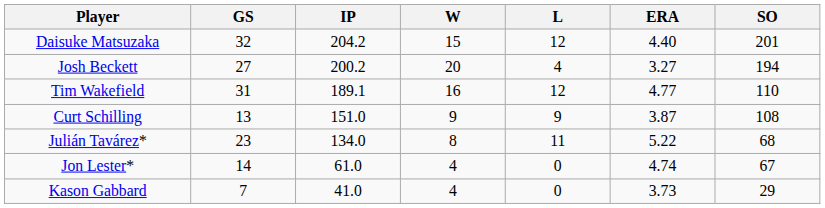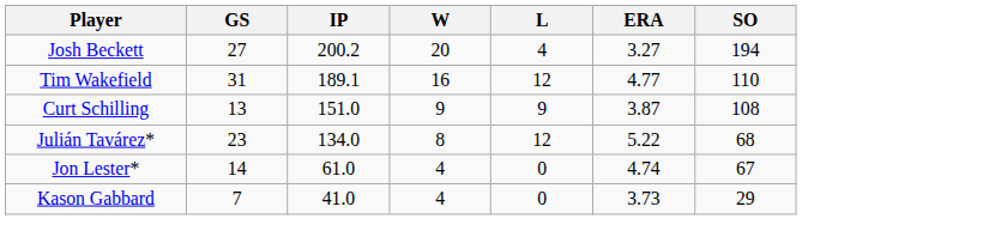 <table class="wikitable sortable">
 <tr>
 <th bgcolor="#DDDDFF" width="16%">Player</th>
 <th bgcolor="#DDDDFF" width="9%">GS</th>
 <th bgcolor="#DDDDFF" width="9%">IP</th>
 <th bgcolor="#DDDDFF" width="9%">W</th>
 <th bgcolor="#DDDDFF" width="9%">L</th>
 <th bgcolor="#DDDDFF" width="9%">ERA</th>
 <th bgcolor="#DDDDFF" width="9%">SO</th>
-</tr>
-<tr align="center">
-<td><a href='#'>Daisuke Matsuzaka</a></td>
-<td>32</td>
-<td>204.2</td>
-<td>15</td>
-<td>12</td>
-<td>4.40</td>
-<td>201</td>
 </tr>
 <tr align="center">
 <td><a href='#'>Josh Beckett</a></td>
 <td>27</td>
 <td>200.2</td>
 <td>20</td>
 <td>4</td>
 <td>3.27</td>
 <td>194</td>
 </tr>
 <tr align="center">
 <td><a href='#'>Tim Wakefield</a></td>
 <td>31</td>
 <td>189.1</td>
 <td>16</td>
 <td>12</td>
 <td>4.77</td>
 <td>110</td>
 </tr>
 <tr align="center">
 <td><a href='#'>Curt Schilling</a></td>
 <td>13</td>
 <td>151.0</td>
 <td>9</td>
 <td>9</td>
 <td>3.87</td>
 <td>108</td>
 </tr>
 <tr align="center">
 <td><a href='#'>Julián Tavárez</a>*</td>
 <td>23</td>
 <td>134.0</td>
 <td>8</td>
-<td>11</td>
+<td>12</td>
 <td>5.22</td>
 <td>68</td>
 </tr>
 <tr align="center">
 <td><a href='#'>Jon Lester</a>*</td>
 <td>14</td>
 <td>61.0</td>
 <td>4</td>
 <td>0</td>
 <td>4.74</td>
 <td>67</td>
 </tr>
 <tr align="center">
 <td><a href='#'>Kason Gabbard</a></td>
 <td>7</td>
 <td>41.0</td>
 <td>4</td>
 <td>0</td>
 <td>3.73</td>
 <td>29</td>
 </tr>
 </table>
